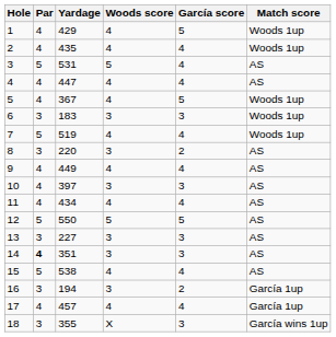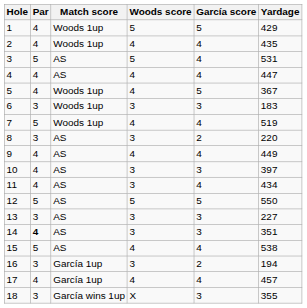 <table class="wikitable">
 <tr>
 <th>Hole</th>
 <th>Par</th>
-<th>Yardage</th>
+<th>Match score</th>
 <th>Woods score</th>
 <th>García score</th>
-<th>Match score</th>
+<th>Yardage</th>
 </tr>
 <tr>
 <td>1</td>
 <td>4</td>
+<td>Woods 1up</td>
+<td>5</td>
+<td>5</td>
 <td>429</td>
-<td>4</td>
-<td>5</td>
-<td>Woods 1up</td>
 </tr>
 <tr>
 <td>2</td>
 <td>4</td>
-<td>435</td>
+<td>Woods 1up</td>
 <td>4</td>
 <td>4</td>
-<td>Woods 1up</td>
+<td>435</td>
 </tr>
 <tr>
 <td>3</td>
 <td>5</td>
-<td>531</td>
+<td>AS</td>
 <td>5</td>
 <td>4</td>
-<td>AS</td>
+<td>531</td>
 </tr>
 <tr>
 <td>4</td>
 <td>4</td>
-<td>447</td>
+<td>AS</td>
 <td>4</td>
 <td>4</td>
-<td>AS</td>
+<td>447</td>
 </tr>
 <tr>
 <td>5</td>
 <td>4</td>
-<td>367</td>
+<td>Woods 1up</td>
 <td>4</td>
 <td>5</td>
-<td>Woods 1up</td>
+<td>367</td>
 </tr>
 <tr>
 <td>6</td>
 <td>3</td>
-<td>183</td>
+<td>Woods 1up</td>
 <td>3</td>
 <td>3</td>
-<td>Woods 1up</td>
+<td>183</td>
 </tr>
 <tr>
 <td>7</td>
 <td>5</td>
-<td>519</td>
+<td>Woods 1up</td>
 <td>4</td>
 <td>4</td>
-<td>Woods 1up</td>
+<td>519</td>
 </tr>
 <tr>
 <td>8</td>
 <td>3</td>
-<td>220</td>
+<td>AS</td>
 <td>3</td>
 <td>2</td>
-<td>AS</td>
+<td>220</td>
 </tr>
 <tr>
 <td>9</td>
 <td>4</td>
-<td>449</td>
+<td>AS</td>
 <td>4</td>
 <td>4</td>
-<td>AS</td>
+<td>449</td>
 </tr>
 <tr>
 <td>10</td>
 <td>4</td>
-<td>397</td>
+<td>AS</td>
 <td>3</td>
 <td>3</td>
-<td>AS</td>
+<td>397</td>
 </tr>
 <tr>
 <td>11</td>
 <td>4</td>
+<td>AS</td>
+<td>3</td>
+<td>4</td>
 <td>434</td>
-<td>4</td>
-<td>4</td>
-<td>AS</td>
 </tr>
 <tr>
 <td>12</td>
 <td>5</td>
-<td>550</td>
+<td>AS</td>
 <td>5</td>
 <td>5</td>
-<td>AS</td>
+<td>550</td>
 </tr>
 <tr>
 <td>13</td>
 <td>3</td>
-<td>227</td>
+<td>AS</td>
 <td>3</td>
 <td>3</td>
-<td>AS</td>
+<td>227</td>
 </tr>
 <tr>
 <td>14</td>
 <td><strong>4</strong></td>
-<td>351</td>
+<td>AS</td>
 <td>3</td>
 <td>3</td>
-<td>AS</td>
+<td>351</td>
 </tr>
 <tr>
 <td>15</td>
 <td>5</td>
-<td>538</td>
+<td>AS</td>
 <td>4</td>
 <td>4</td>
-<td>AS</td>
+<td>538</td>
 </tr>
 <tr>
 <td>16</td>
 <td>3</td>
-<td>194</td>
+<td>García 1up</td>
 <td>3</td>
 <td>2</td>
-<td>García 1up</td>
+<td>194</td>
 </tr>
 <tr>
 <td>17</td>
 <td>4</td>
-<td>457</td>
+<td>García 1up</td>
 <td>4</td>
 <td>4</td>
-<td>García 1up</td>
+<td>457</td>
 </tr>
 <tr>
 <td>18</td>
 <td>3</td>
-<td>355</td>
+<td>García wins 1up</td>
 <td>X</td>
 <td>3</td>
-<td>García wins 1up</td>
+<td>355</td>
 </tr>
 </table>
